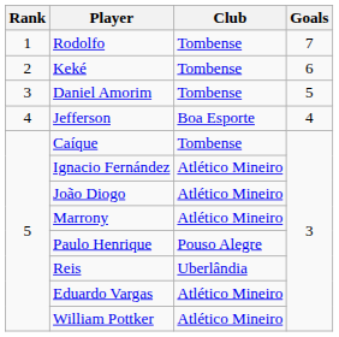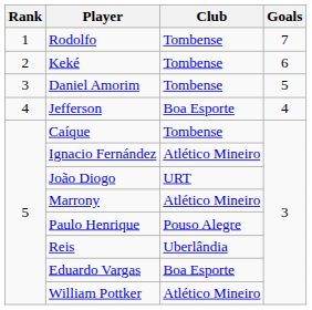 <table class="wikitable sortable" style="text-align:center">
 <tr>
 <th>Rank</th>
 <th>Player</th>
 <th>Club</th>
 <th>Goals</th>
 </tr>
 <tr>
 <td>1</td>
 <td align=left><a href='#'>Rodolfo</a></td>
 <td align=left><a href='#'>Tombense</a></td>
 <td>7</td>
 </tr>
 <tr>
 <td>2</td>
 <td align=left><a href='#'>Keké</a></td>
 <td align=left><a href='#'>Tombense</a></td>
 <td>6</td>
 </tr>
 <tr>
 <td>3</td>
 <td align=left><a href='#'>Daniel Amorim</a></td>
 <td align=left><a href='#'>Tombense</a></td>
 <td>5</td>
 </tr>
 <tr>
 <td>4</td>
 <td align=left><a href='#'>Jefferson</a></td>
 <td align=left><a href='#'>Boa Esporte</a></td>
 <td>4</td>
 </tr>
 <tr>
 <td rowspan=8>5</td>
 <td align=left><a href='#'>Caíque</a></td>
 <td align=left><a href='#'>Tombense</a></td>
 <td rowspan=8>3</td>
 </tr>
 <tr>
 <td align=left><a href='#'>Ignacio Fernández</a></td>
 <td align=left><a href='#'>Atlético Mineiro</a></td>
 </tr>
 <tr>
 <td align=left><a href='#'>João Diogo</a></td>
-<td align=left><a href='#'>Atlético Mineiro</a></td>
+<td align=left><a href='#'>URT</a></td>
 </tr>
 <tr>
 <td align=left><a href='#'>Marrony</a></td>
 <td align=left><a href='#'>Atlético Mineiro</a></td>
 </tr>
 <tr>
 <td align=left><a href='#'>Paulo Henrique</a></td>
 <td align=left><a href='#'>Pouso Alegre</a></td>
 </tr>
 <tr>
 <td align=left><a href='#'>Reis</a></td>
 <td align=left><a href='#'>Uberlândia</a></td>
 </tr>
 <tr>
 <td align=left><a href='#'>Eduardo Vargas</a></td>
-<td align=left><a href='#'>Atlético Mineiro</a></td>
+<td align=left><a href='#'>Boa Esporte</a></td>
 </tr>
 <tr>
 <td align=left><a href='#'>William Pottker</a></td>
 <td align=left><a href='#'>Atlético Mineiro</a></td>
 </tr>
 </table>
